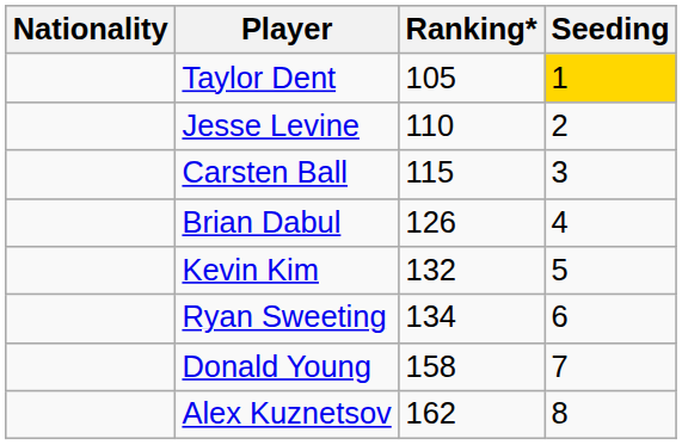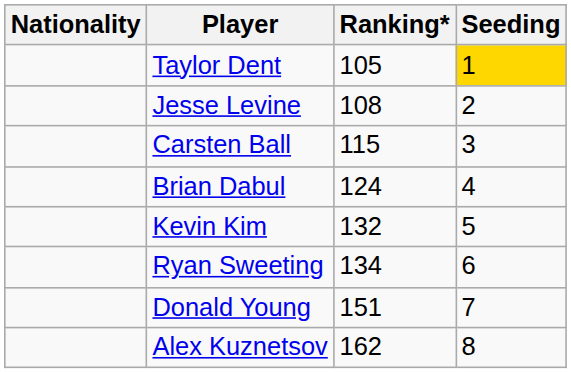 <table class="wikitable" border="1">
 <tr>
 <th>Nationality</th>
 <th>Player</th>
 <th>Ranking*</th>
 <th>Seeding</th>
 </tr>
 <tr>
 <td></td>
 <td><a href='#'>Taylor Dent</a></td>
 <td>105</td>
 <td style="background: gold;">1</td>
 </tr>
 <tr>
 <td></td>
 <td><a href='#'>Jesse Levine</a></td>
-<td>110</td>
+<td>108</td>
 <td>2</td>
 </tr>
 <tr>
 <td></td>
 <td><a href='#'>Carsten Ball</a></td>
 <td>115</td>
 <td>3</td>
 </tr>
 <tr>
 <td></td>
 <td><a href='#'>Brian Dabul</a></td>
-<td>126</td>
+<td>124</td>
 <td>4</td>
 </tr>
 <tr>
 <td></td>
 <td><a href='#'>Kevin Kim</a></td>
 <td>132</td>
 <td>5</td>
 </tr>
 <tr>
 <td></td>
 <td><a href='#'>Ryan Sweeting</a></td>
 <td>134</td>
 <td>6</td>
 </tr>
 <tr>
 <td></td>
 <td><a href='#'>Donald Young</a></td>
-<td>158</td>
+<td>151</td>
 <td>7</td>
 </tr>
 <tr>
 <td></td>
 <td><a href='#'>Alex Kuznetsov</a></td>
 <td>162</td>
 <td>8</td>
 </tr>
 </table>
